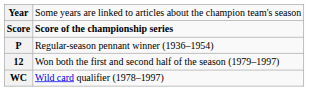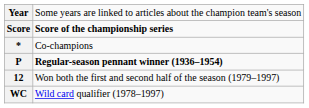 <table class="wikitable plainrowheaders" style="font-size:85%">
 <tr>
 <th scope="row" style="text-align:center"><strong>Year</strong></th>
 <td>Some years are linked to articles about the champion team's season</td>
 </tr>
 <tr>
 <th scope="row" style="text-align:center"><strong>Score</strong></th>
 <td><strong>Score of the championship series</strong></td>
 </tr>
 <tr>
+<th scope="row" style="text-align:center">*</th>
+<td>Co-champions</td>
+</tr>
+<tr>
 <th scope="row" style="text-align:center">P</th>
-<td>Regular-season pennant winner (1936–1954)</td>
+<td><strong>Regular-season pennant winner (1936–1954)</strong></td>
 </tr>
 <tr>
 <th scope="row" style="text-align:center">12</th>
 <td>Won both the first and second half of the season (1979–1997)</td>
 </tr>
 <tr>
 <th scope="row" style="text-align:center">WC</th>
 <td><a href='#'>Wild card</a> qualifier (1978–1997)</td>
 </tr>
 </table>
